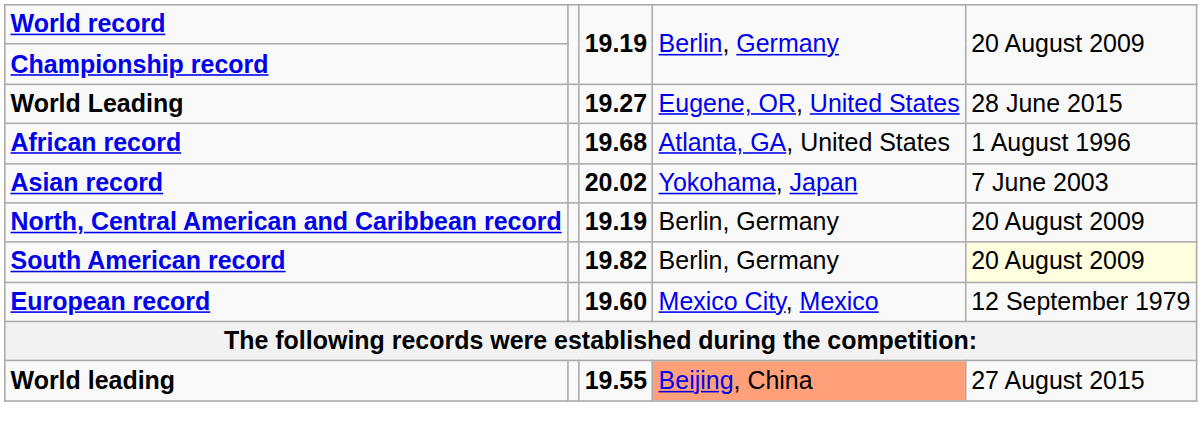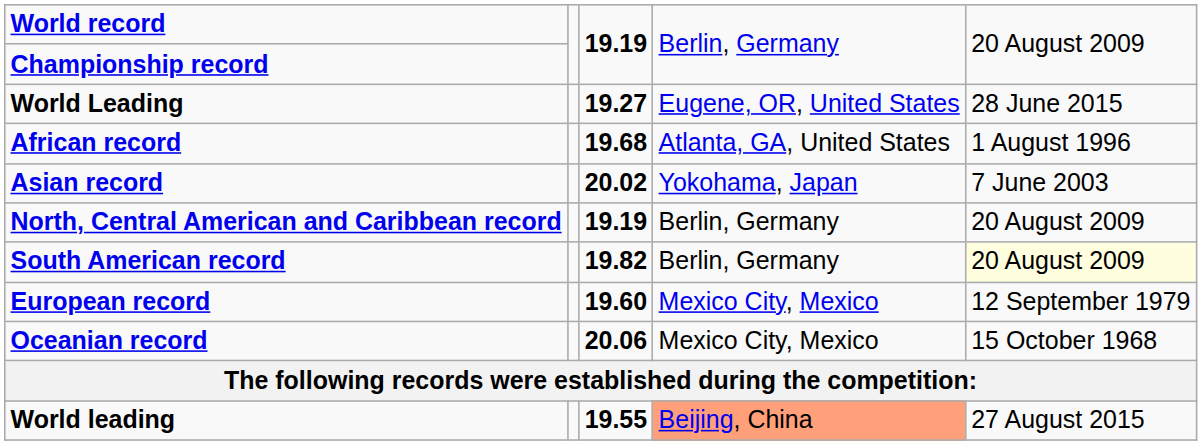 <table class="wikitable">
 <tr>
 <td><strong><a href='#'>World record</a></strong></td>
 <td rowspan=2></td>
 <td rowspan=2><strong>19.19</strong></td>
 <td rowspan=2><a href='#'>Berlin</a>, <a href='#'>Germany</a></td>
 <td rowspan=2>20 August 2009</td>
 </tr>
 <tr>
 <td><strong><a href='#'>Championship record</a></strong></td>
 </tr>
 <tr>
 <td><strong>World Leading</strong></td>
 <td></td>
 <td><strong>19.27</strong></td>
 <td><a href='#'>Eugene, OR</a>, <a href='#'>United States</a></td>
 <td>28 June 2015</td>
 </tr>
 <tr>
 <td><strong><a href='#'>African record</a></strong></td>
 <td></td>
 <td><strong>19.68</strong></td>
 <td><a href='#'>Atlanta, GA</a>, United States</td>
 <td>1 August 1996</td>
 </tr>
 <tr>
 <td><strong><a href='#'>Asian record</a></strong></td>
 <td></td>
 <td><strong>20.02</strong></td>
 <td><a href='#'>Yokohama</a>, <a href='#'>Japan</a></td>
 <td>7 June 2003</td>
 </tr>
 <tr>
 <td><strong><a href='#'>North, Central American and Caribbean record</a></strong></td>
 <td></td>
 <td><strong>19.19</strong></td>
 <td>Berlin, Germany</td>
 <td>20 August 2009</td>
 </tr>
 <tr>
 <td><strong><a href='#'>South American record</a></strong></td>
 <td></td>
 <td><strong>19.82</strong></td>
 <td>Berlin, Germany</td>
 <td style="background: lightyellow;">20 August 2009</td>
 </tr>
 <tr>
 <td><strong><a href='#'>European record</a></strong></td>
 <td></td>
 <td><strong>19.60</strong></td>
 <td><a href='#'>Mexico City</a>, <a href='#'>Mexico</a></td>
 <td>12 September 1979</td>
 </tr>
 <tr>
+<td><strong><a href='#'>Oceanian record</a></strong></td>
+<td></td>
+<td><strong>20.06</strong></td>
+<td>Mexico City, Mexico</td>
+<td>15 October 1968</td>
+</tr>
+<tr>
 <th colspan=5>The following records were established during the competition:</th>
 </tr>
 <tr>
 <td><strong>World leading</strong></td>
 <td></td>
 <td><strong>19.55</strong></td>
 <td style="background: lightsalmon;"><a href='#'>Beijing</a>, China</td>
 <td>27 August 2015</td>
 </tr>
 </table>
